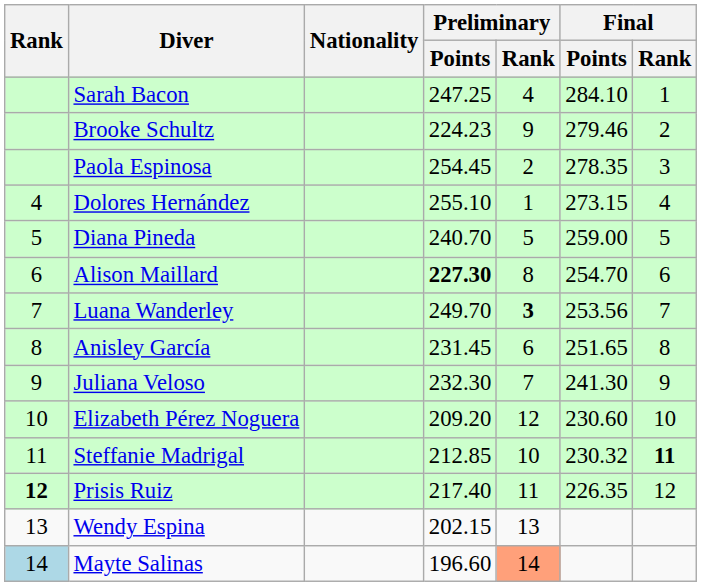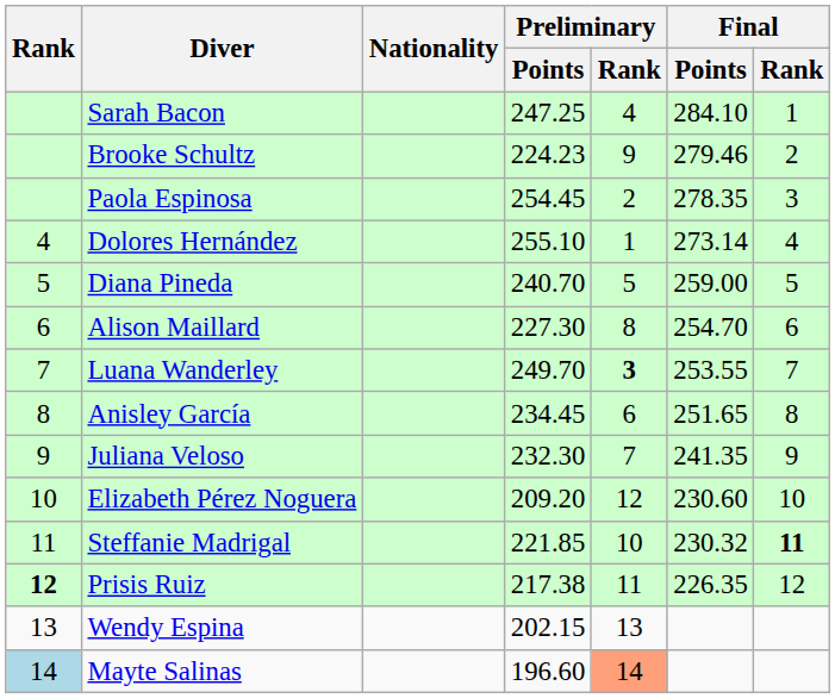 <table class="wikitable sortable" style="font-size:100%">
 <tr>
 <th rowspan="2">Rank</th>
 <th rowspan="2">Diver</th>
 <th rowspan="2">Nationality</th>
 <th colspan="2">Preliminary</th>
 <th colspan="2">Final</th>
 </tr>
 <tr>
 <th>Points</th>
 <th>Rank</th>
 <th>Points</th>
 <th>Rank</th>
 </tr>
 <tr bgcolor=ccffcc>
 <td align=center></td>
 <td><a href='#'>Sarah Bacon</a></td>
 <td></td>
 <td align=center>247.25</td>
 <td align=center>4</td>
 <td align=center>284.10</td>
 <td align=center>1</td>
 </tr>
 <tr bgcolor=ccffcc>
 <td align=center></td>
 <td><a href='#'>Brooke Schultz</a></td>
 <td></td>
 <td align=center>224.23</td>
 <td align=center>9</td>
 <td align=center>279.46</td>
 <td align=center>2</td>
 </tr>
 <tr bgcolor=ccffcc>
 <td align=center></td>
 <td><a href='#'>Paola Espinosa</a></td>
 <td></td>
 <td align=center>254.45</td>
 <td align=center>2</td>
 <td align=center>278.35</td>
 <td align=center>3</td>
 </tr>
 <tr bgcolor=ccffcc>
 <td align=center>4</td>
 <td><a href='#'>Dolores Hernández</a></td>
 <td></td>
 <td align=center>255.10</td>
 <td align=center>1</td>
-<td align=center>273.15</td>
+<td align=center>273.14</td>
 <td align=center>4</td>
 </tr>
 <tr bgcolor=ccffcc>
 <td align=center>5</td>
 <td><a href='#'>Diana Pineda</a></td>
 <td></td>
 <td align=center>240.70</td>
 <td align=center>5</td>
 <td align=center>259.00</td>
 <td align=center>5</td>
 </tr>
 <tr bgcolor=ccffcc>
 <td align=center>6</td>
 <td><a href='#'>Alison Maillard</a></td>
 <td></td>
-<td align=center><strong>227.30</strong></td>
+<td align=center>227.30</td>
 <td align=center>8</td>
 <td align=center>254.70</td>
 <td align=center>6</td>
 </tr>
 <tr bgcolor=ccffcc>
 <td align=center>7</td>
 <td><a href='#'>Luana Wanderley</a></td>
 <td></td>
 <td align=center>249.70</td>
 <td align=center><strong>3</strong></td>
-<td align=center>253.56</td>
+<td align=center>253.55</td>
 <td align=center>7</td>
 </tr>
 <tr bgcolor=ccffcc>
 <td align=center>8</td>
 <td><a href='#'>Anisley García</a></td>
 <td></td>
-<td align=center>231.45</td>
+<td align=center>234.45</td>
 <td align=center>6</td>
 <td align=center>251.65</td>
 <td align=center>8</td>
 </tr>
 <tr bgcolor=ccffcc>
 <td align=center>9</td>
 <td><a href='#'>Juliana Veloso</a></td>
 <td></td>
 <td align=center>232.30</td>
 <td align=center>7</td>
-<td align=center>241.30</td>
+<td align=center>241.35</td>
 <td align=center>9</td>
 </tr>
 <tr bgcolor=ccffcc>
 <td align=center>10</td>
 <td><a href='#'>Elizabeth Pérez Noguera</a></td>
 <td></td>
 <td align=center>209.20</td>
 <td align=center>12</td>
 <td align=center>230.60</td>
 <td align=center>10</td>
 </tr>
 <tr bgcolor=ccffcc>
 <td align=center>11</td>
 <td><a href='#'>Steffanie Madrigal</a></td>
 <td></td>
-<td align=center>212.85</td>
+<td align=center>221.85</td>
 <td align=center>10</td>
 <td align=center>230.32</td>
 <td align=center><strong>11</strong></td>
 </tr>
 <tr bgcolor=ccffcc>
 <td align=center><strong>12</strong></td>
 <td><a href='#'>Prisis Ruiz</a></td>
 <td></td>
-<td align=center>217.40</td>
+<td align=center>217.38</td>
 <td align=center>11</td>
 <td align=center>226.35</td>
 <td align=center>12</td>
 </tr>
 <tr>
 <td align=center>13</td>
 <td><a href='#'>Wendy Espina</a></td>
 <td></td>
 <td align=center>202.15</td>
 <td align=center>13</td>
 <td align=center></td>
 <td align=center></td>
 </tr>
 <tr>
 <td align=center style="background: lightblue;">14</td>
 <td><a href='#'>Mayte Salinas</a></td>
 <td></td>
 <td align=center>196.60</td>
 <td align=center style="background: lightsalmon;">14</td>
 <td align=center></td>
 <td align=center></td>
 </tr>
 </table>
